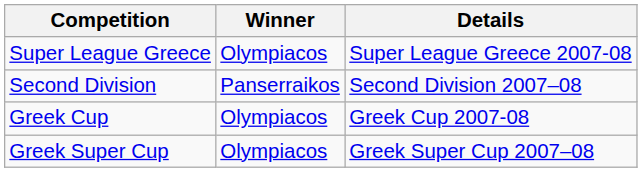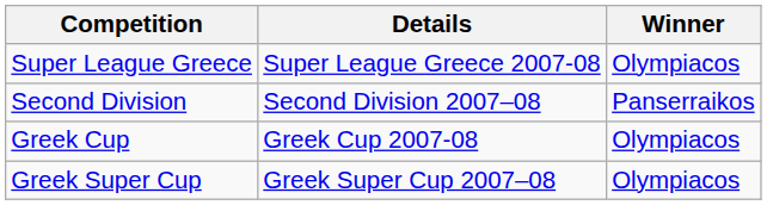 <table class="wikitable">
 <tr>
 <th>Competition</th>
+<th>Details</th>
 <th>Winner</th>
-<th>Details</th>
 </tr>
 <tr>
 <td><a href='#'>Super League Greece</a></td>
+<td><a href='#'>Super League Greece 2007-08</a></td>
 <td><a href='#'>Olympiacos</a></td>
-<td><a href='#'>Super League Greece 2007-08</a></td>
 </tr>
 <tr>
 <td><a href='#'>Second Division</a></td>
+<td><a href='#'>Second Division 2007–08</a></td>
 <td><a href='#'>Panserraikos</a></td>
-<td><a href='#'>Second Division 2007–08</a></td>
 </tr>
 <tr>
 <td><a href='#'>Greek Cup</a></td>
+<td><a href='#'>Greek Cup 2007-08</a></td>
 <td><a href='#'>Olympiacos</a></td>
-<td><a href='#'>Greek Cup 2007-08</a></td>
 </tr>
 <tr>
 <td><a href='#'>Greek Super Cup</a></td>
+<td><a href='#'>Greek Super Cup 2007–08</a></td>
 <td><a href='#'>Olympiacos</a></td>
-<td><a href='#'>Greek Super Cup 2007–08</a></td>
 </tr>
 </table>
